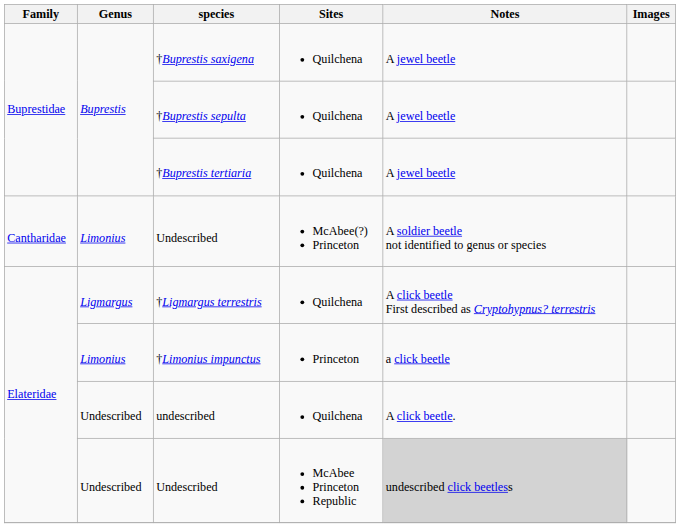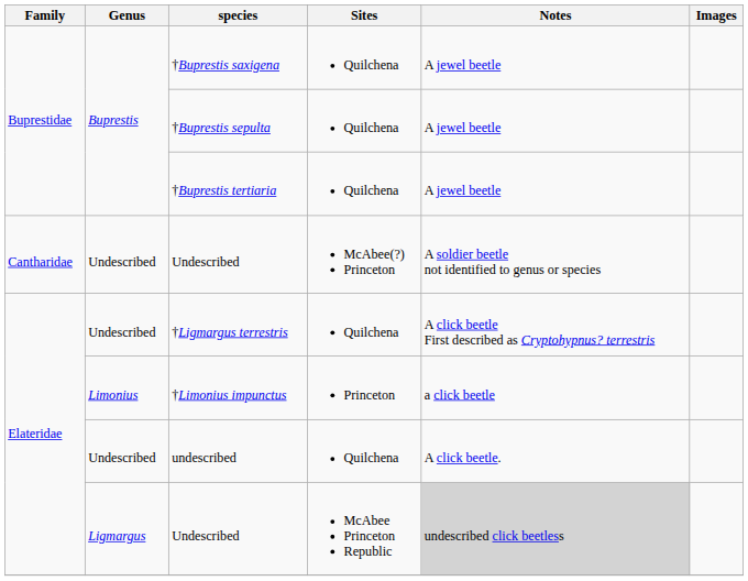 <table class="wikitable sortable"  style="margin:auto; width:100%;">
 <tr>
 <th>Family</th>
 <th>Genus</th>
 <th>species</th>
 <th>Sites</th>
 <th>Notes</th>
 <th>Images</th>
 </tr>
 <tr>
 <td rowspan=3><a href='#'>Buprestidae</a></td>
 <td rowspan=3><em><a href='#'>Buprestis</a></em></td>
 <td><br>†<em><a href='#'>Buprestis saxigena</a></em></td>
 <td><br><ul><li>Quilchena</li></ul></td>
 <td><br>A <a href='#'>jewel beetle</a></td>
 <td><br></td>
 </tr>
 <tr>
 <td><br>†<em><a href='#'>Buprestis sepulta</a></em></td>
 <td><br><ul><li>Quilchena</li></ul></td>
 <td><br>A <a href='#'>jewel beetle</a></td>
 <td><br></td>
 </tr>
 <tr>
 <td><br>†<em><a href='#'>Buprestis tertiaria</a></em></td>
 <td><br><ul><li>Quilchena</li></ul></td>
 <td><br>A <a href='#'>jewel beetle</a></td>
 <td><br></td>
 </tr>
 <tr>
 <td><br><a href='#'>Cantharidae</a></td>
-<td><br><em><a href='#'>Limonius</a></em></td>
+<td><br>Undescribed</td>
 <td><br>Undescribed</td>
 <td><br><ul><li>McAbee(?)</li><li>Princeton</li></ul></td>
 <td><br>A <a href='#'>soldier beetle</a><br> not identified to genus or species</td>
 <td></td>
 </tr>
 <tr>
 <td rowspan=4><a href='#'>Elateridae</a></td>
-<td><br><em><a href='#'>Ligmargus</a></em></td>
+<td><br>Undescribed</td>
 <td><br>†<em><a href='#'>Ligmargus terrestris</a></em></td>
 <td><br><ul><li>Quilchena</li></ul></td>
 <td><br>A <a href='#'>click beetle</a><br> First described as <em><a href='#'>Cryptohypnus? terrestris</a></em></td>
 <td><br></td>
 </tr>
 <tr>
 <td><br><em><a href='#'>Limonius</a></em></td>
 <td><br>†<em><a href='#'>Limonius impunctus</a></em></td>
 <td><br><ul><li>Princeton</li></ul></td>
 <td><br>a <a href='#'>click beetle</a></td>
 <td><br></td>
 </tr>
 <tr>
 <td><br>Undescribed</td>
 <td><br>undescribed</td>
 <td><br><ul><li>Quilchena</li></ul></td>
 <td><br>A <a href='#'>click beetle</a>.</td>
 <td><br></td>
 </tr>
 <tr>
-<td><br>Undescribed</td>
+<td><br><em><a href='#'>Ligmargus</a></em></td>
 <td><br>Undescribed</td>
 <td><br><ul><li>McAbee</li><li>Princeton</li><li>Republic</li></ul></td>
 <td style="background: lightgrey;"><br>undescribed <a href='#'>click beetles</a>s</td>
 <td></td>
 </tr>
 <tr>
 </tr>
 </table>
